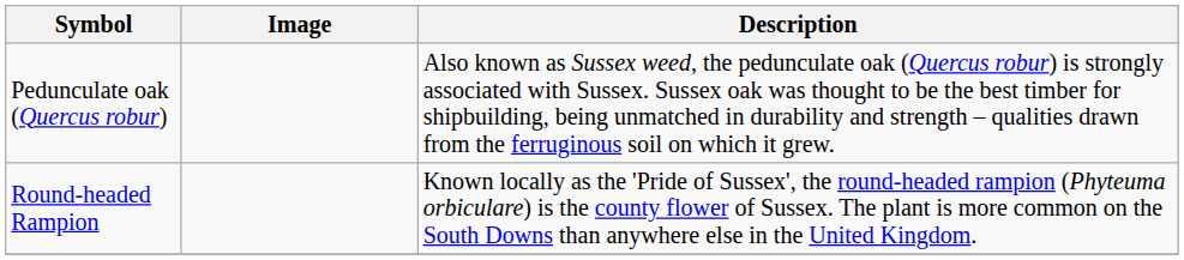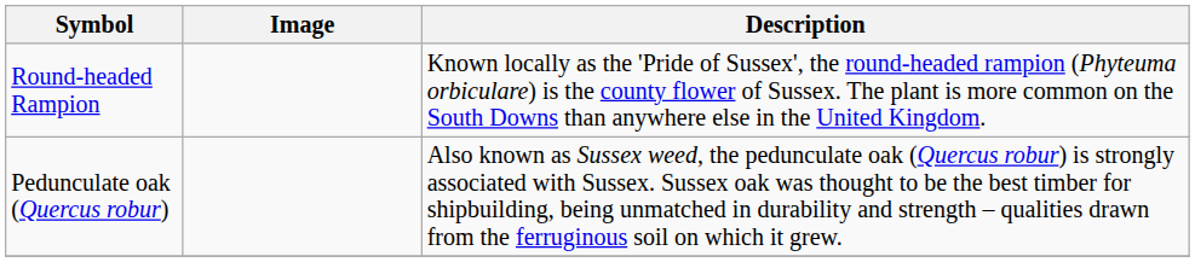 <table class="wikitable">
 <tr>
 <th width="110">Symbol</th>
 <th width="150">Image</th>
 <th width="500">Description</th>
 </tr>
 <tr>
+<td><a href='#'>Round-headed Rampion</a></td>
+<td></td>
+<td>Known locally as the 'Pride of Sussex', the <a href='#'>round-headed rampion</a> (<em>Phyteuma orbiculare</em>) is the  <a href='#'>county flower</a> of Sussex.  The plant is more common on the <a href='#'>South Downs</a> than anywhere else in the <a href='#'>United Kingdom</a>.</td>
+</tr>
+<tr>
 <td>Pedunculate oak (<em><a href='#'>Quercus robur</a></em>)</td>
 <td></td>
 <td>Also known as <em>Sussex weed</em>, the pedunculate oak (<em><a href='#'>Quercus robur</a></em>) is strongly associated with Sussex. Sussex oak was thought to be the best timber for shipbuilding, being unmatched in durability and strength – qualities drawn from the <a href='#'>ferruginous</a> soil on which it grew.</td>
 </tr>
 <tr>
-<td><a href='#'>Round-headed Rampion</a></td>
-<td></td>
-<td>Known locally as the 'Pride of Sussex', the <a href='#'>round-headed rampion</a> (<em>Phyteuma orbiculare</em>) is the  <a href='#'>county flower</a> of Sussex.  The plant is more common on the <a href='#'>South Downs</a> than anywhere else in the <a href='#'>United Kingdom</a>.</td>
-</tr>
-<tr>
 </tr>
 </table>
